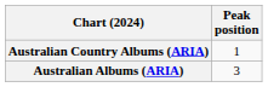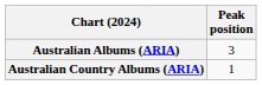 <table class="wikitable sortable plainrowheaders" style="text-align:center">
 <tr>
 <th scope="col">Chart (2024)</th>
 <th scope="col">Peak<br>position</th>
 </tr>
 <tr>
+<th scope="row">Australian Albums (<a href='#'>ARIA</a>)</th>
+<td>3</td>
+</tr>
+<tr>
 <th scope="row">Australian Country Albums (<a href='#'>ARIA</a>)</th>
 <td>1</td>
 </tr>
-<tr>
-<th scope="row">Australian Albums (<a href='#'>ARIA</a>)</th>
-<td>3</td>
-</tr>
 </table>
